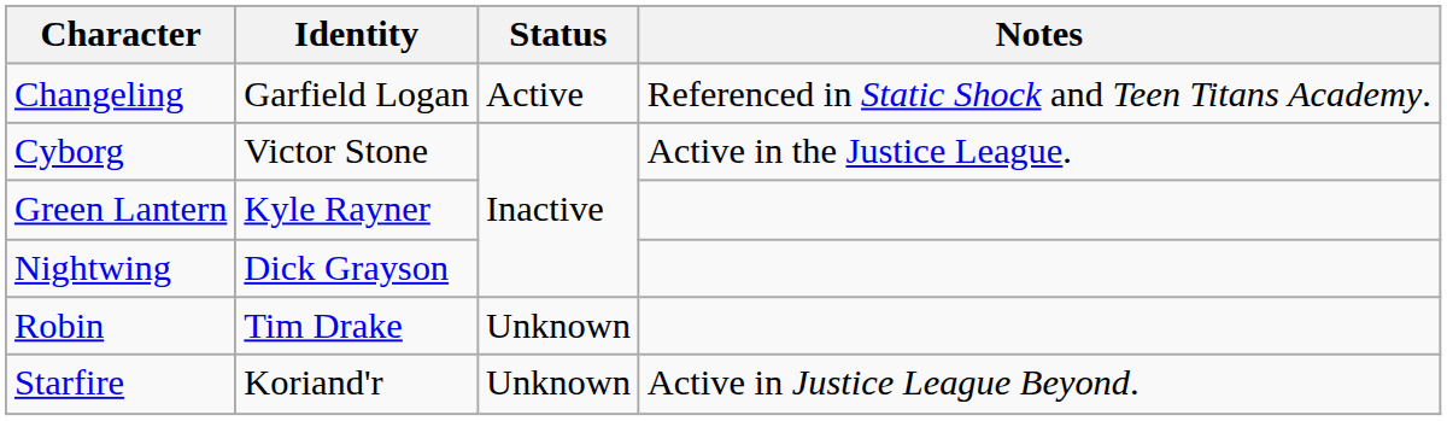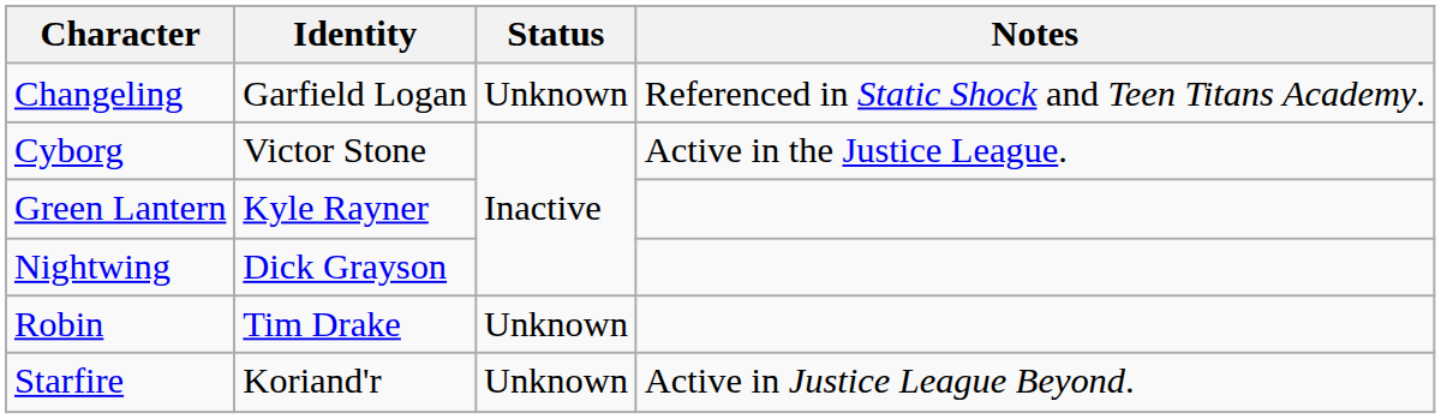 <table class="wikitable">
 <tr>
 <th>Character</th>
 <th>Identity</th>
 <th>Status</th>
 <th>Notes</th>
 </tr>
 <tr>
 <td><a href='#'>Changeling</a></td>
 <td>Garfield Logan</td>
-<td>Active</td>
+<td>Unknown</td>
 <td>Referenced in <em><a href='#'>Static Shock</a></em> and <em>Teen Titans Academy</em>.</td>
 </tr>
 <tr>
 <td><a href='#'>Cyborg</a></td>
 <td>Victor Stone</td>
 <td rowspan="3">Inactive</td>
 <td>Active in the <a href='#'>Justice League</a>.</td>
 </tr>
 <tr>
 <td><a href='#'>Green Lantern</a></td>
 <td><a href='#'>Kyle Rayner</a></td>
 <td></td>
 </tr>
 <tr>
 <td><a href='#'>Nightwing</a></td>
 <td><a href='#'>Dick Grayson</a></td>
 <td></td>
 </tr>
 <tr>
 <td><a href='#'>Robin</a></td>
 <td><a href='#'>Tim Drake</a></td>
 <td>Unknown</td>
 <td></td>
 </tr>
 <tr>
 <td><a href='#'>Starfire</a></td>
 <td>Koriand'r</td>
 <td>Unknown</td>
 <td>Active in <em>Justice League Beyond</em>.</td>
 </tr>
 </table>
